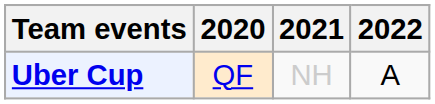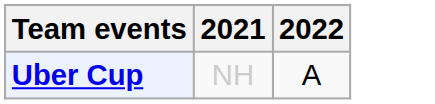 <table style='font-size: 90%; text-align:center;' class='wikitable'>
 <tr>
 <th>Team events</th>
-<th>2020</th>
 <th>2021</th>
 <th>2022</th>
 </tr>
 <tr>
 <td bgcolor="#ECF2FF"; align="left"><strong><a href='#'>Uber Cup</a></strong></td>
-<td bgcolor=FFEBCD><a href='#'>QF</a></td>
 <td style=color:#ccc>NH</td>
 <td>A</td>
 </tr>
 </table>
